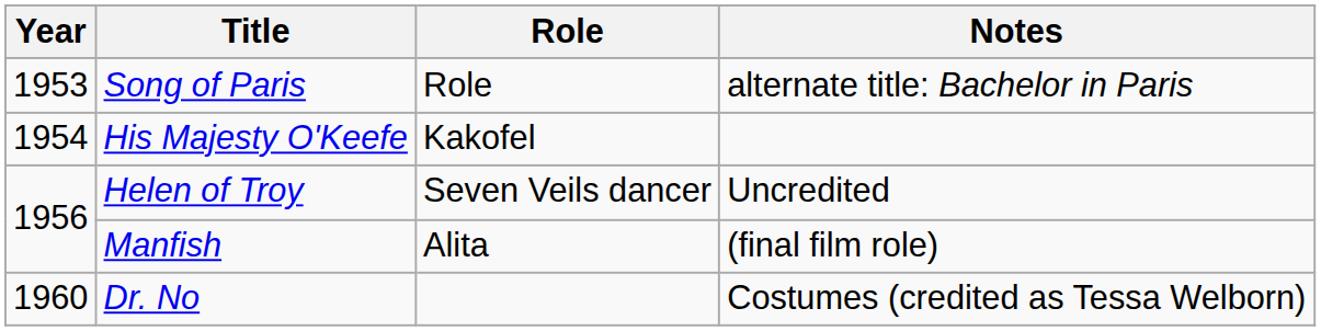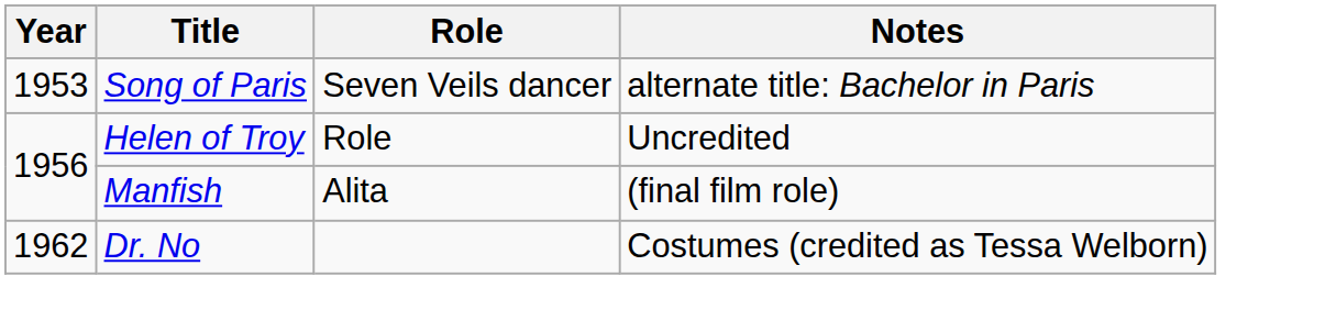 <table class="wikitable">
 <tr>
 <th>Year</th>
 <th>Title</th>
 <th>Role</th>
 <th>Notes</th>
 </tr>
 <tr>
 <td>1953</td>
 <td><em><a href='#'>Song of Paris</a></em></td>
-<td>Role</td>
+<td>Seven Veils dancer</td>
 <td>alternate title: <em>Bachelor in Paris</em></td>
-</tr>
-<tr>
-<td>1954</td>
-<td><em><a href='#'>His Majesty O'Keefe</a></em></td>
-<td>Kakofel</td>
-<td></td>
 </tr>
 <tr>
 <td rowspan=2>1956</td>
 <td><em><a href='#'>Helen of Troy</a></em></td>
-<td>Seven Veils dancer</td>
+<td>Role</td>
 <td>Uncredited</td>
 </tr>
 <tr>
 <td><em><a href='#'>Manfish</a></em></td>
 <td>Alita</td>
 <td>(final film role)</td>
 </tr>
 <tr>
-<td>1960</td>
+<td>1962</td>
 <td><em><a href='#'>Dr. No</a></em></td>
 <td></td>
 <td>Costumes (credited as Tessa Welborn)</td>
 </tr>
 </table>
